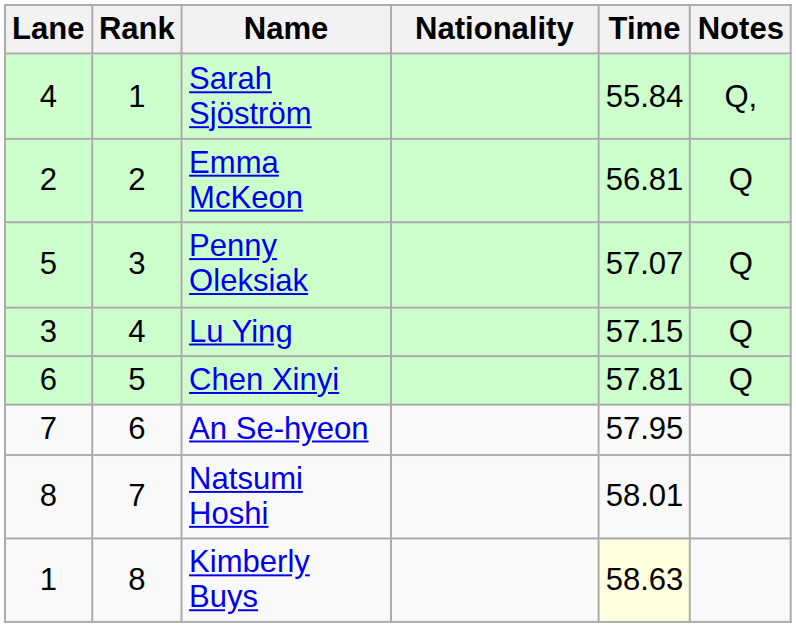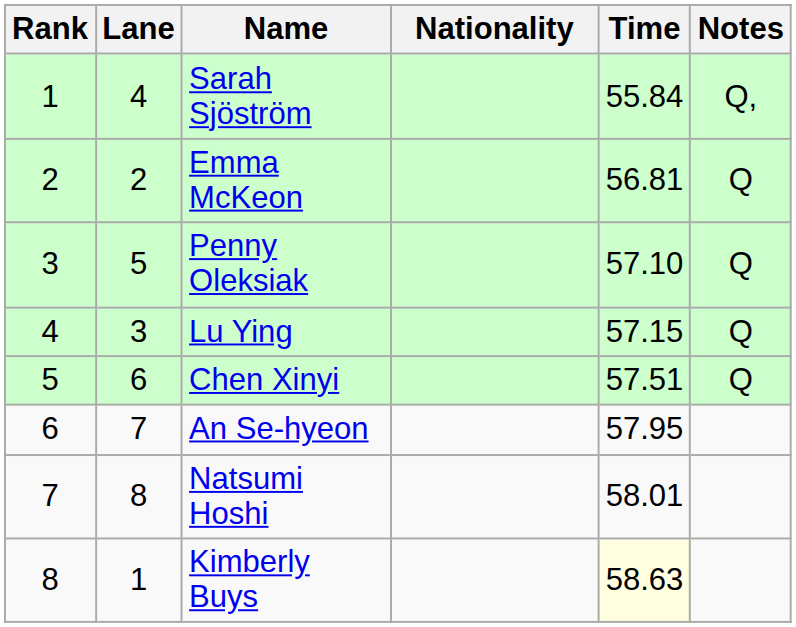 <table class="wikitable sortable" style="text-align:center">
 <tr>
+<th>Rank</th>
 <th>Lane</th>
-<th>Rank</th>
 <th width="100px">Name</th>
 <th width="100px">Nationality</th>
 <th>Time</th>
 <th>Notes</th>
 </tr>
 <tr bgcolor=ccffcc>
+<td>1</td>
 <td>4</td>
-<td>1</td>
 <td align="left"><a href='#'>Sarah Sjöström</a></td>
 <td align="left"></td>
 <td>55.84</td>
 <td>Q, </td>
 </tr>
 <tr bgcolor=ccffcc>
 <td>2</td>
 <td>2</td>
 <td align="left"><a href='#'>Emma McKeon</a></td>
 <td align="left"></td>
 <td>56.81</td>
 <td>Q</td>
 </tr>
 <tr bgcolor=ccffcc>
+<td>3</td>
 <td>5</td>
-<td>3</td>
 <td align="left"><a href='#'>Penny Oleksiak</a></td>
 <td align="left"></td>
-<td>57.07</td>
+<td>57.10</td>
 <td>Q</td>
 </tr>
 <tr bgcolor=ccffcc>
+<td>4</td>
 <td>3</td>
-<td>4</td>
 <td align="left"><a href='#'>Lu Ying</a></td>
 <td align=left></td>
 <td>57.15</td>
 <td>Q</td>
 </tr>
 <tr bgcolor=ccffcc>
+<td>5</td>
 <td>6</td>
-<td>5</td>
 <td align="left"><a href='#'>Chen Xinyi</a></td>
 <td align=left></td>
-<td>57.81</td>
+<td>57.51</td>
 <td>Q</td>
 </tr>
 <tr>
+<td>6</td>
 <td>7</td>
-<td>6</td>
 <td align="left"><a href='#'>An Se-hyeon</a></td>
 <td align="left"></td>
 <td>57.95</td>
 <td></td>
 </tr>
 <tr>
+<td>7</td>
 <td>8</td>
-<td>7</td>
 <td align="left"><a href='#'>Natsumi Hoshi</a></td>
 <td align="left"></td>
 <td>58.01</td>
 <td></td>
 </tr>
 <tr>
+<td>8</td>
 <td>1</td>
-<td>8</td>
 <td align="left"><a href='#'>Kimberly Buys</a></td>
 <td align="left"></td>
 <td style="background: lightyellow;">58.63</td>
 <td></td>
 </tr>
 </table>
